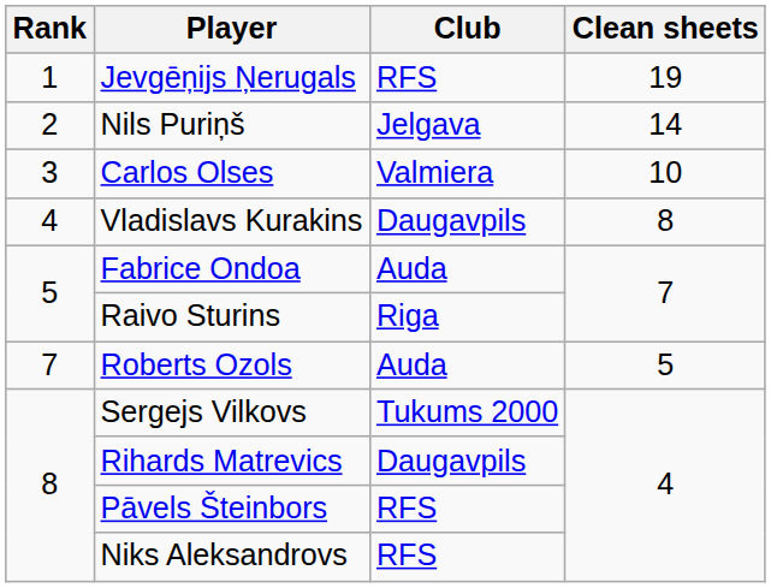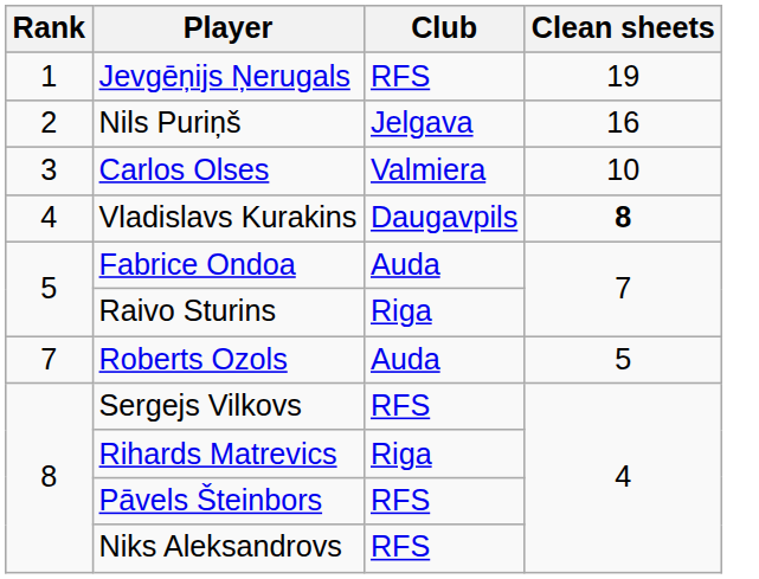 <table class="wikitable" style="text-align:center;">
 <tr>
 <th>Rank</th>
 <th>Player</th>
 <th>Club</th>
 <th><strong>Clean sheets</strong></th>
 </tr>
 <tr>
 <td rowspan="1">1</td>
 <td align="left"> <a href='#'>Jevgēņijs Ņerugals</a></td>
 <td align="left"><a href='#'>RFS</a></td>
 <td rowspan="1">19</td>
 </tr>
 <tr>
 <td rowspan="1">2</td>
 <td align="left"> Nils Puriņš</td>
 <td align="left"><a href='#'>Jelgava</a></td>
-<td rowspan="1">14</td>
+<td rowspan="1">16</td>
 </tr>
 <tr>
 <td rowspan="1">3</td>
 <td align="left"> <a href='#'>Carlos Olses</a></td>
 <td align="left"><a href='#'>Valmiera</a></td>
 <td rowspan="1">10</td>
 </tr>
 <tr>
 <td rowspan="1">4</td>
 <td align="left"> Vladislavs Kurakins</td>
 <td align="left"><a href='#'>Daugavpils</a></td>
-<td rowspan="1">8</td>
+<td rowspan="1"><strong>8</strong></td>
 </tr>
 <tr>
 <td rowspan="2">5</td>
 <td align="left"> <a href='#'>Fabrice Ondoa</a></td>
 <td align="left"><a href='#'>Auda</a></td>
 <td rowspan="2">7</td>
 </tr>
 <tr>
 <td align="left"> Raivo Sturins</td>
 <td align="left"><a href='#'>Riga</a></td>
 </tr>
 <tr>
 <td rowspan="1">7</td>
 <td align="left"> <a href='#'>Roberts Ozols</a></td>
 <td align="left"><a href='#'>Auda</a></td>
 <td rowspan="1">5</td>
 </tr>
 <tr>
 <td rowspan="4">8</td>
 <td align="left"> Sergejs Vilkovs</td>
-<td align="left"><a href='#'>Tukums 2000</a></td>
+<td align="left"><a href='#'>RFS</a></td>
 <td rowspan="4">4</td>
 </tr>
 <tr>
 <td align="left"> <a href='#'>Rihards Matrevics</a></td>
-<td align="left"><a href='#'>Daugavpils</a></td>
+<td align="left"><a href='#'>Riga</a></td>
 </tr>
 <tr>
 <td align="left"> <a href='#'>Pāvels Šteinbors</a></td>
 <td align="left"><a href='#'>RFS</a></td>
 </tr>
 <tr>
 <td align="left"> Niks Aleksandrovs</td>
 <td align="left"><a href='#'>RFS</a></td>
 </tr>
 </table>
